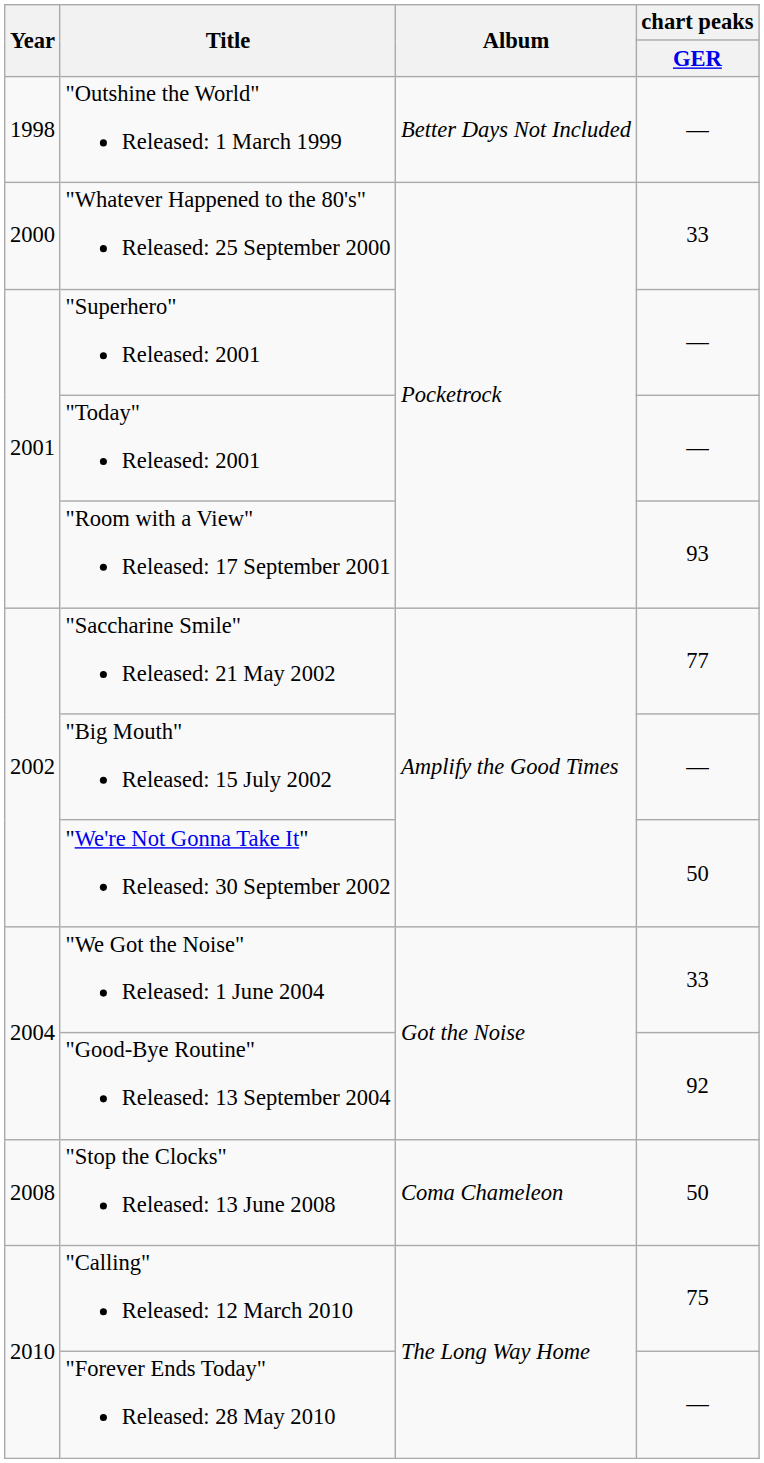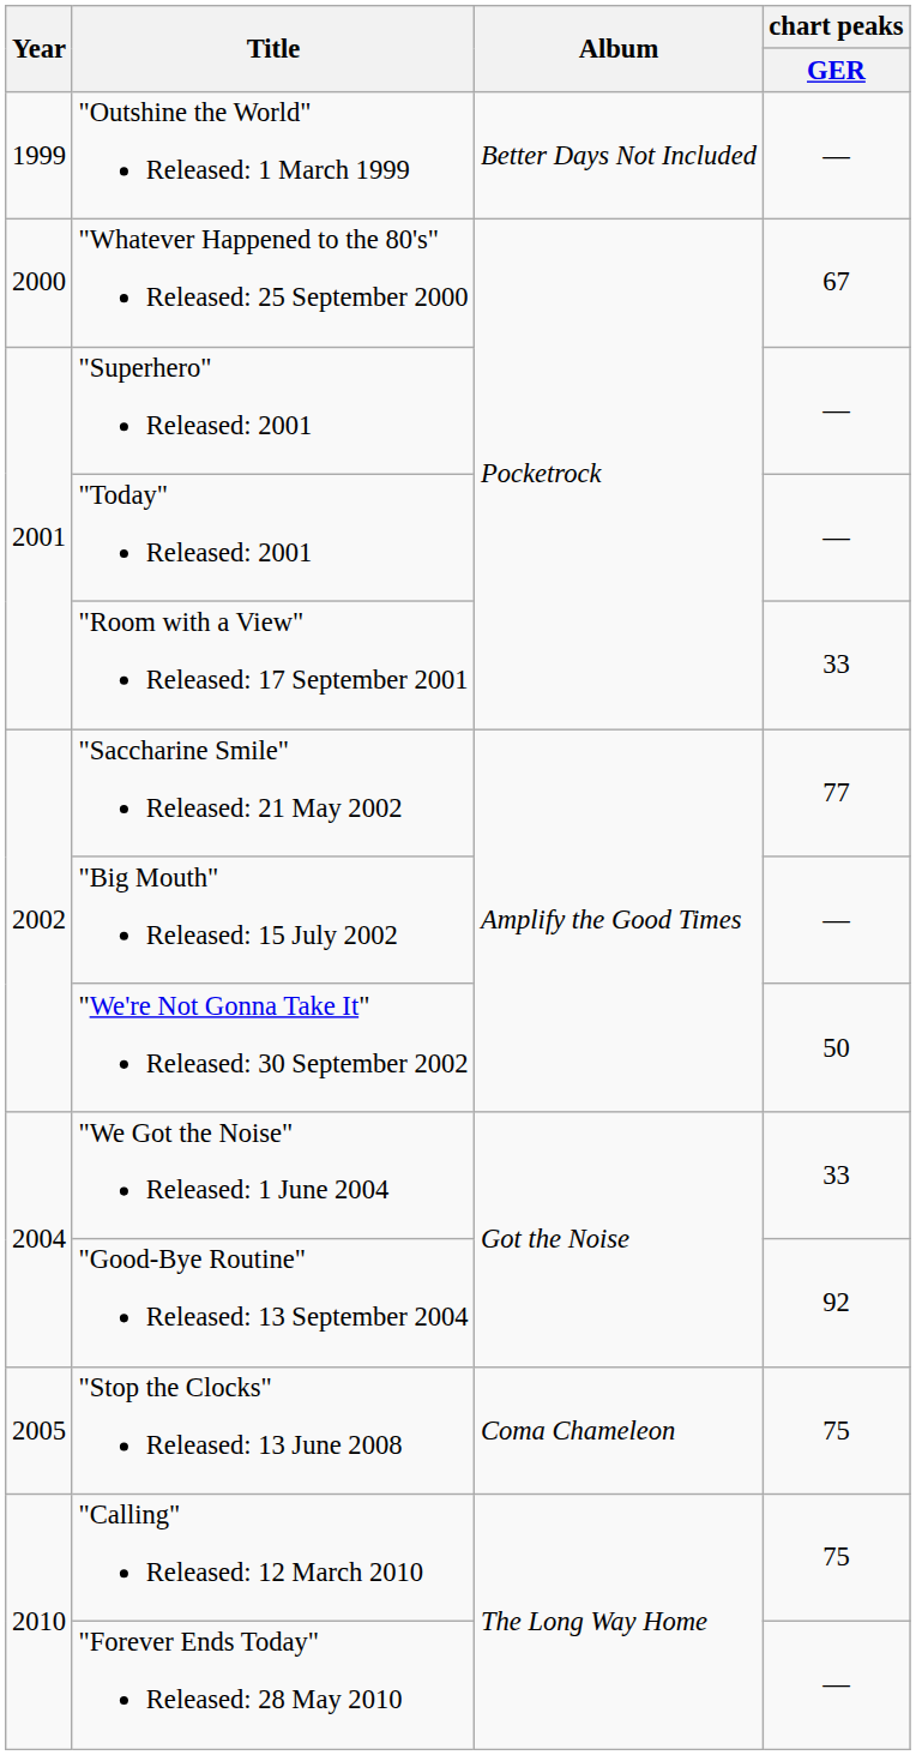 <table class="wikitable">
 <tr>
 <th scope="col" rowspan="2">Year</th>
 <th scope="col" rowspan="2">Title</th>
 <th scope="col" rowspan="2">Album</th>
 <th scope="col" colspan="3">chart peaks</th>
 </tr>
 <tr bgcolor="#dddddd">
 <th scope="col"><a href='#'>GER</a><br></th>
 </tr>
 <tr>
-<td>1998</td>
+<td>1999</td>
 <td>"Outshine the World"<br><ul><li>Released: 1 March 1999</li></ul></td>
 <td><em>Better Days Not Included</em></td>
 <td align="center" >—</td>
 </tr>
 <tr>
 <td>2000</td>
 <td>"Whatever Happened to the 80's"<br><ul><li>Released: 25 September 2000</li></ul></td>
 <td rowspan="4"><em>Pocketrock</em></td>
-<td align="center" >33</td>
+<td align="center" >67</td>
 </tr>
 <tr>
 <td rowspan="3" align="center">2001</td>
 <td>"Superhero"<br><ul><li>Released: 2001</li></ul></td>
 <td align="center" >—</td>
 </tr>
 <tr>
 <td>"Today"<br><ul><li>Released: 2001</li></ul></td>
 <td align="center" >—</td>
 </tr>
 <tr>
 <td>"Room with a View"<br><ul><li>Released: 17 September 2001</li></ul></td>
-<td align="center" >93</td>
+<td align="center" >33</td>
 </tr>
 <tr>
 <td rowspan="3" align="center">2002</td>
 <td>"Saccharine Smile"<br><ul><li>Released: 21 May 2002</li></ul></td>
 <td rowspan="3"><em>Amplify the Good Times</em></td>
 <td align="center" >77</td>
 </tr>
 <tr>
 <td>"Big Mouth"<br><ul><li>Released: 15 July 2002</li></ul></td>
 <td align="center" >—</td>
 </tr>
 <tr>
 <td>"<a href='#'>We're Not Gonna Take It</a>"<br><ul><li>Released: 30 September 2002</li></ul></td>
 <td align="center" >50</td>
 </tr>
 <tr>
 <td rowspan="2" align="center">2004</td>
 <td>"We Got the Noise"<br><ul><li>Released: 1 June 2004</li></ul></td>
 <td rowspan="2"><em>Got the Noise</em></td>
 <td align="center" >33</td>
 </tr>
 <tr>
 <td>"Good-Bye Routine"<br><ul><li>Released: 13 September 2004</li></ul></td>
 <td align="center" >92</td>
 </tr>
 <tr>
-<td>2008</td>
+<td>2005</td>
 <td>"Stop the Clocks"<br><ul><li>Released: 13 June 2008</li></ul></td>
 <td><em>Coma Chameleon</em></td>
-<td align="center" >50</td>
+<td align="center" >75</td>
 </tr>
 <tr>
 <td rowspan="2" align="center">2010</td>
 <td>"Calling"<br><ul><li>Released: 12 March 2010</li></ul></td>
 <td rowspan="2"><em>The Long Way Home</em></td>
 <td align="center" >75</td>
 </tr>
 <tr>
 <td>"Forever Ends Today"<br><ul><li>Released: 28 May 2010</li></ul></td>
 <td align="center" >—</td>
 </tr>
 </table>
